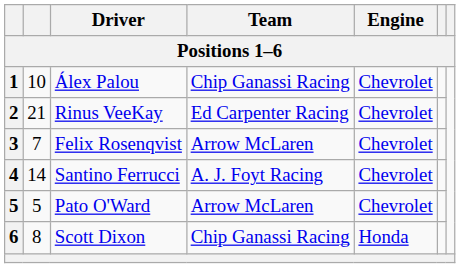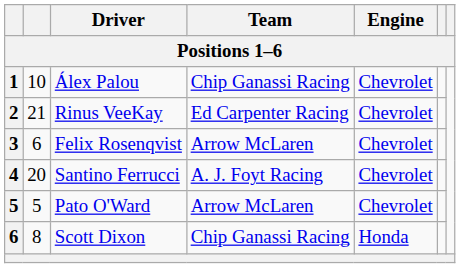 <table class="wikitable" style="font-size:95%;">
 <tr>
 <th></th>
 <th></th>
 <th>Driver</th>
 <th>Team</th>
 <th>Engine</th>
 <th></th>
 <th></th>
 </tr>
 <tr>
 <th colspan=7>Positions 1–6</th>
 </tr>
 <tr>
 <th>1</th>
 <td align="center">10</td>
 <td> <a href='#'>Álex Palou</a></td>
 <td><a href='#'>Chip Ganassi Racing</a></td>
 <td><a href='#'>Chevrolet</a></td>
 <td></td>
 </tr>
 <tr>
 <th>2</th>
 <td align="center">21</td>
 <td> <a href='#'>Rinus VeeKay</a></td>
 <td><a href='#'>Ed Carpenter Racing</a></td>
 <td><a href='#'>Chevrolet</a></td>
 <td></td>
 </tr>
 <tr>
 <th>3</th>
-<td align="center">7</td>
+<td align="center">6</td>
 <td> <a href='#'>Felix Rosenqvist</a></td>
 <td><a href='#'>Arrow McLaren</a></td>
 <td><a href='#'>Chevrolet</a></td>
 <td></td>
 </tr>
 <tr>
 <th>4</th>
-<td align="center">14</td>
+<td align="center">20</td>
 <td> <a href='#'>Santino Ferrucci</a></td>
 <td><a href='#'>A. J. Foyt Racing</a></td>
 <td><a href='#'>Chevrolet</a></td>
 <td></td>
 </tr>
 <tr>
 <th>5</th>
 <td align="center">5</td>
 <td> <a href='#'>Pato O'Ward</a></td>
 <td><a href='#'>Arrow McLaren</a></td>
 <td><a href='#'>Chevrolet</a></td>
 <td></td>
 </tr>
 <tr>
 <th>6</th>
 <td align="center">8</td>
 <td> <a href='#'>Scott Dixon</a> </td>
 <td><a href='#'>Chip Ganassi Racing</a></td>
 <td><a href='#'>Honda</a></td>
 <td></td>
 </tr>
 <tr>
 <th colspan=7></th>
 </tr>
 </table>
